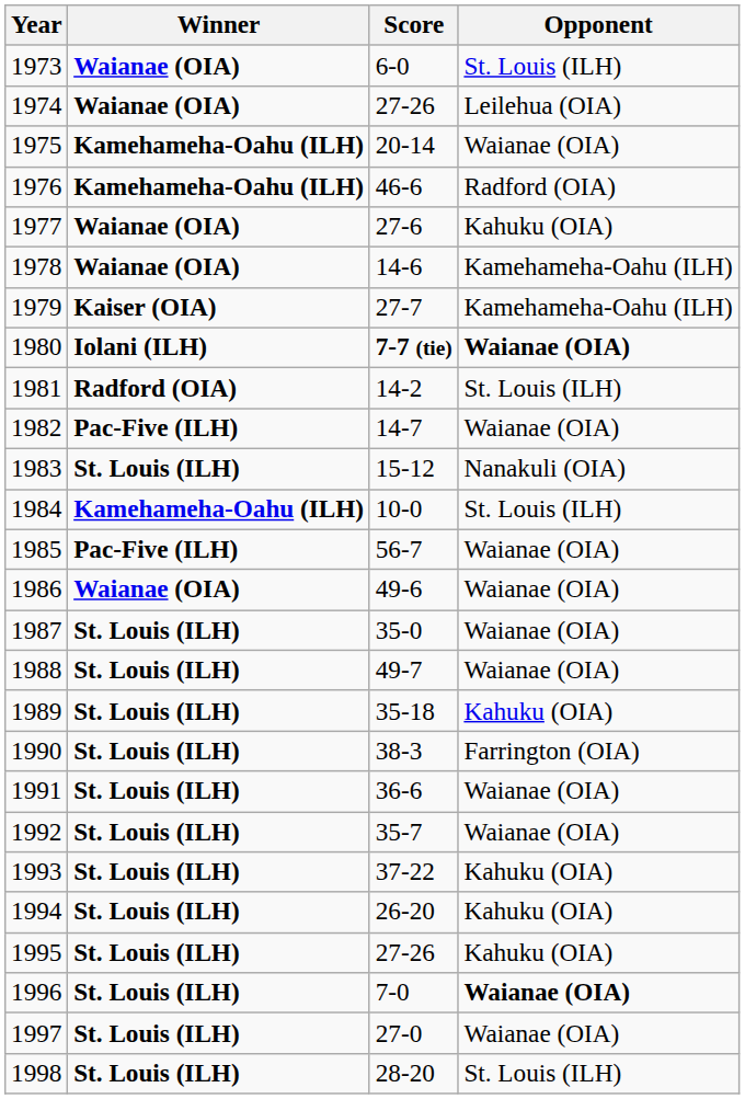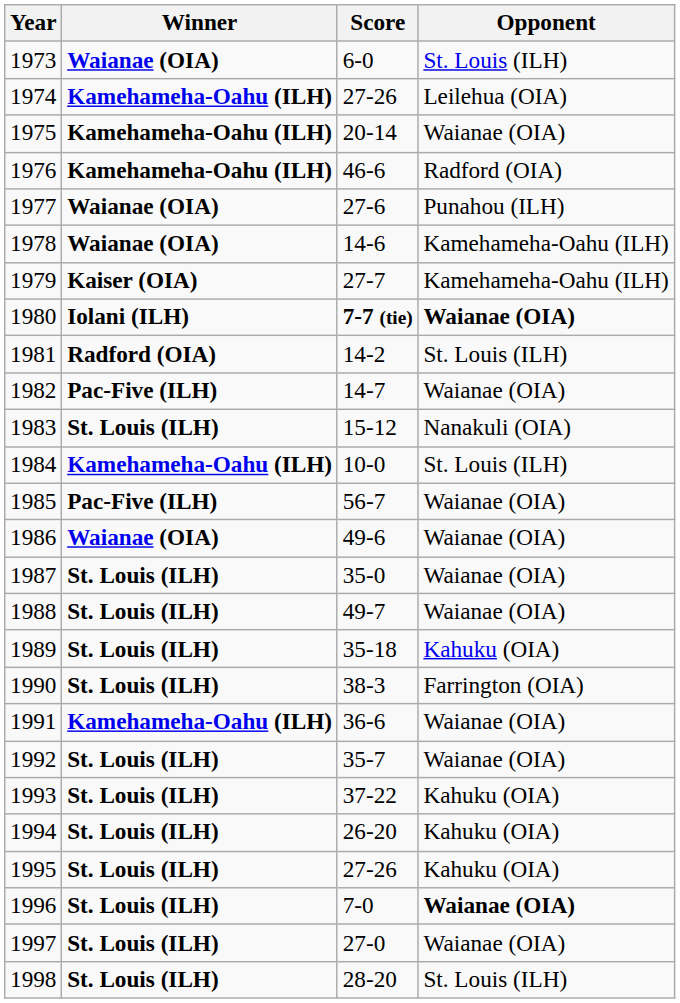 <table class="wikitable">
 <tr>
 <th>Year</th>
 <th>Winner</th>
 <th>Score</th>
 <th>Opponent</th>
 </tr>
 <tr>
 <td>1973</td>
 <td><strong><a href='#'>Waianae</a> (OIA)</strong></td>
 <td>6-0</td>
 <td><a href='#'>St. Louis</a> (ILH)</td>
 </tr>
 <tr>
 <td>1974</td>
-<td><strong>Waianae (OIA)</strong></td>
+<td><strong><a href='#'>Kamehameha-Oahu</a> (ILH)</strong></td>
 <td>27-26</td>
 <td>Leilehua (OIA)</td>
 </tr>
 <tr>
 <td>1975</td>
 <td><strong>Kamehameha-Oahu (ILH)</strong></td>
 <td>20-14</td>
 <td>Waianae (OIA)</td>
 </tr>
 <tr>
 <td>1976</td>
 <td><strong>Kamehameha-Oahu (ILH)</strong></td>
 <td>46-6</td>
 <td>Radford (OIA)</td>
 </tr>
 <tr>
 <td>1977</td>
 <td><strong>Waianae (OIA)</strong></td>
 <td>27-6</td>
-<td>Kahuku (OIA)</td>
+<td>Punahou (ILH)</td>
 </tr>
 <tr>
 <td>1978</td>
 <td><strong>Waianae (OIA)</strong></td>
 <td>14-6</td>
 <td>Kamehameha-Oahu (ILH)</td>
 </tr>
 <tr>
 <td>1979</td>
 <td><strong>Kaiser (OIA)</strong></td>
 <td>27-7</td>
 <td>Kamehameha-Oahu (ILH)</td>
 </tr>
 <tr>
 <td>1980</td>
 <td><strong>Iolani (ILH)</strong></td>
 <td><strong>7-7 <small>(tie)</small></strong></td>
 <td><strong>Waianae (OIA)</strong></td>
 </tr>
 <tr>
 <td>1981</td>
 <td><strong>Radford (OIA)</strong></td>
 <td>14-2</td>
 <td>St. Louis (ILH)</td>
 </tr>
 <tr>
 <td>1982</td>
 <td><strong>Pac-Five (ILH)</strong></td>
 <td>14-7</td>
 <td>Waianae (OIA)</td>
 </tr>
 <tr>
 <td>1983</td>
 <td><strong>St. Louis (ILH)</strong></td>
 <td>15-12</td>
 <td>Nanakuli (OIA)</td>
 </tr>
 <tr>
 <td>1984</td>
 <td><strong><a href='#'>Kamehameha-Oahu</a> (ILH)</strong></td>
 <td>10-0</td>
 <td>St. Louis (ILH)</td>
 </tr>
 <tr>
 <td>1985</td>
 <td><strong>Pac-Five (ILH)</strong></td>
 <td>56-7</td>
 <td>Waianae (OIA)</td>
 </tr>
 <tr>
 <td>1986</td>
 <td><strong><a href='#'>Waianae</a> (OIA)</strong></td>
 <td>49-6</td>
 <td>Waianae (OIA)</td>
 </tr>
 <tr>
 <td>1987</td>
 <td><strong>St. Louis (ILH)</strong></td>
 <td>35-0</td>
 <td>Waianae (OIA)</td>
 </tr>
 <tr>
 <td>1988</td>
 <td><strong>St. Louis (ILH)</strong></td>
 <td>49-7</td>
 <td>Waianae (OIA)</td>
 </tr>
 <tr>
 <td>1989</td>
 <td><strong>St. Louis (ILH)</strong></td>
 <td>35-18</td>
 <td><a href='#'>Kahuku</a> (OIA)</td>
 </tr>
 <tr>
 <td>1990</td>
 <td><strong>St. Louis (ILH)</strong></td>
 <td>38-3</td>
 <td>Farrington (OIA)</td>
 </tr>
 <tr>
 <td>1991</td>
-<td><strong>St. Louis (ILH)</strong></td>
+<td><strong><a href='#'>Kamehameha-Oahu</a> (ILH)</strong></td>
 <td>36-6</td>
 <td>Waianae (OIA)</td>
 </tr>
 <tr>
 <td>1992</td>
 <td><strong>St. Louis (ILH)</strong></td>
 <td>35-7</td>
 <td>Waianae (OIA)</td>
 </tr>
 <tr>
 <td>1993</td>
 <td><strong>St. Louis (ILH)</strong></td>
 <td>37-22</td>
 <td>Kahuku (OIA)</td>
 </tr>
 <tr>
 <td>1994</td>
 <td><strong>St. Louis (ILH)</strong></td>
 <td>26-20</td>
 <td>Kahuku (OIA)</td>
 </tr>
 <tr>
 <td>1995</td>
 <td><strong>St. Louis (ILH)</strong></td>
 <td>27-26</td>
 <td>Kahuku (OIA)</td>
 </tr>
 <tr>
 <td>1996</td>
 <td><strong>St. Louis (ILH)</strong></td>
 <td>7-0</td>
 <td><strong>Waianae (OIA)</strong></td>
 </tr>
 <tr>
 <td>1997</td>
 <td><strong>St. Louis (ILH)</strong></td>
 <td>27-0</td>
 <td>Waianae (OIA)</td>
 </tr>
 <tr>
 <td>1998</td>
 <td><strong>St. Louis (ILH)</strong></td>
 <td>28-20</td>
 <td>St. Louis (ILH)</td>
 </tr>
 </table>
